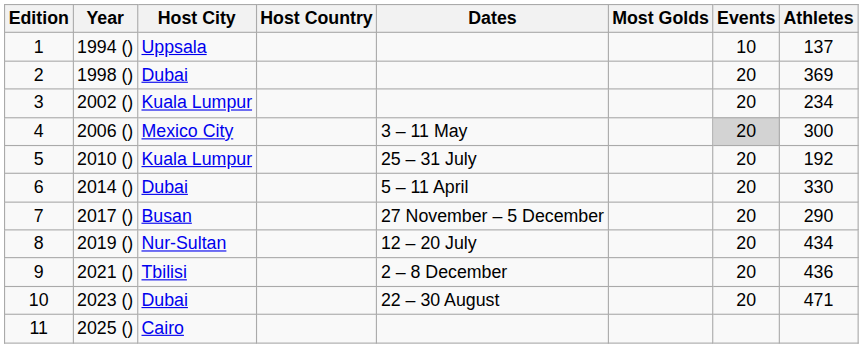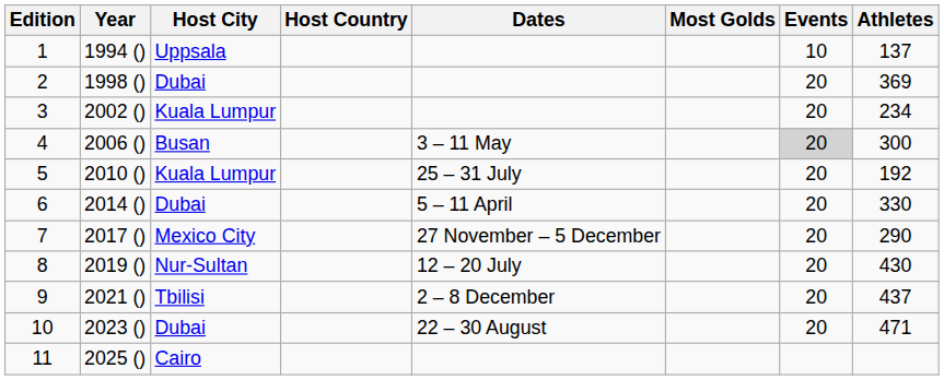 <table class="wikitable">
 <tr>
 <th>Edition</th>
 <th>Year</th>
 <th>Host City</th>
 <th>Host Country</th>
 <th>Dates</th>
 <th>Most Golds</th>
 <th>Events</th>
 <th>Athletes</th>
 </tr>
 <tr>
 <td align=center>1</td>
 <td align=center>1994 ()</td>
 <td><a href='#'>Uppsala</a></td>
 <td></td>
 <td></td>
 <td></td>
 <td align=center>10</td>
 <td align=center>137</td>
 </tr>
 <tr>
 <td align=center>2</td>
 <td align=center>1998 ()</td>
 <td><a href='#'>Dubai</a></td>
 <td></td>
 <td></td>
 <td></td>
 <td align=center>20</td>
 <td align=center>369</td>
 </tr>
 <tr>
 <td align=center>3</td>
 <td align=center>2002 ()</td>
 <td><a href='#'>Kuala Lumpur</a></td>
 <td></td>
 <td></td>
 <td></td>
 <td align=center>20</td>
 <td align=center>234</td>
 </tr>
 <tr>
 <td align=center>4</td>
 <td align=center>2006 ()</td>
-<td><a href='#'>Mexico City</a></td>
+<td><a href='#'>Busan</a></td>
 <td></td>
 <td>3 – 11 May</td>
 <td></td>
 <td align=center style="background: lightgrey;">20</td>
 <td align=center>300</td>
 </tr>
 <tr>
 <td align=center>5</td>
 <td align=center>2010 ()</td>
 <td><a href='#'>Kuala Lumpur</a></td>
 <td></td>
 <td>25 – 31 July</td>
 <td></td>
 <td align=center>20</td>
 <td align=center>192</td>
 </tr>
 <tr>
 <td align=center>6</td>
 <td align=center>2014 ()</td>
 <td><a href='#'>Dubai</a></td>
 <td></td>
 <td>5 – 11 April</td>
 <td></td>
 <td align=center>20</td>
 <td align=center>330</td>
 </tr>
 <tr>
 <td align=center>7</td>
 <td align=center>2017 ()</td>
-<td><a href='#'>Busan</a></td>
+<td><a href='#'>Mexico City</a></td>
 <td></td>
 <td>27 November – 5 December</td>
 <td></td>
 <td align=center>20</td>
 <td align=center>290</td>
 </tr>
 <tr>
 <td align=center>8</td>
 <td align=center>2019 ()</td>
 <td><a href='#'>Nur-Sultan</a></td>
 <td></td>
 <td>12 – 20 July</td>
 <td></td>
 <td align=center>20</td>
-<td align=center>434</td>
+<td align=center>430</td>
 </tr>
 <tr>
 <td align=center>9</td>
 <td align=center>2021 ()</td>
 <td><a href='#'>Tbilisi</a></td>
 <td></td>
 <td>2 – 8 December</td>
 <td></td>
 <td align=center>20</td>
-<td align=center>436</td>
+<td align=center>437</td>
 </tr>
 <tr>
 <td align=center>10</td>
 <td align=center>2023 ()</td>
 <td><a href='#'>Dubai</a></td>
 <td></td>
 <td>22 – 30 August</td>
 <td></td>
 <td align=center>20</td>
 <td align=center>471</td>
 </tr>
 <tr>
 <td align=center>11</td>
 <td align=center>2025 ()</td>
 <td><a href='#'>Cairo</a></td>
 <td></td>
 <td></td>
 <td></td>
 <td></td>
 <td></td>
 </tr>
 </table>
